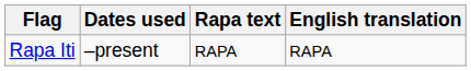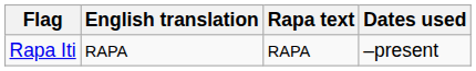 <table class="wikitable sortable noresize">
 <tr>
 <th>Flag</th>
+<th>English translation</th>
+<th>Rapa text</th>
 <th>Dates used</th>
-<th>Rapa text</th>
-<th>English translation</th>
 </tr>
 <tr>
 <td> <a href='#'>Rapa Iti</a></td>
-<td>–present</td>
 <td><small>RAPA</small></td>
 <td><small>RAPA</small></td>
+<td>–present</td>
 </tr>
 </table>
